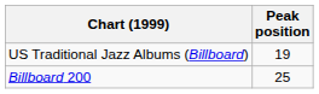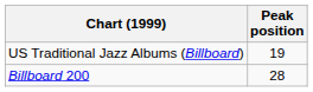 <table class=wikitable>
 <tr>
 <th>Chart (1999)</th>
 <th>Peak<br>position</th>
 </tr>
 <tr>
 <td>US Traditional Jazz Albums (<em><a href='#'>Billboard</a></em>)</td>
 <td align=center>19</td>
 </tr>
 <tr>
 <td><a href='#'><em>Billboard</em> 200</a></td>
-<td align=center>25</td>
+<td align=center>28</td>
 </tr>
 </table>
